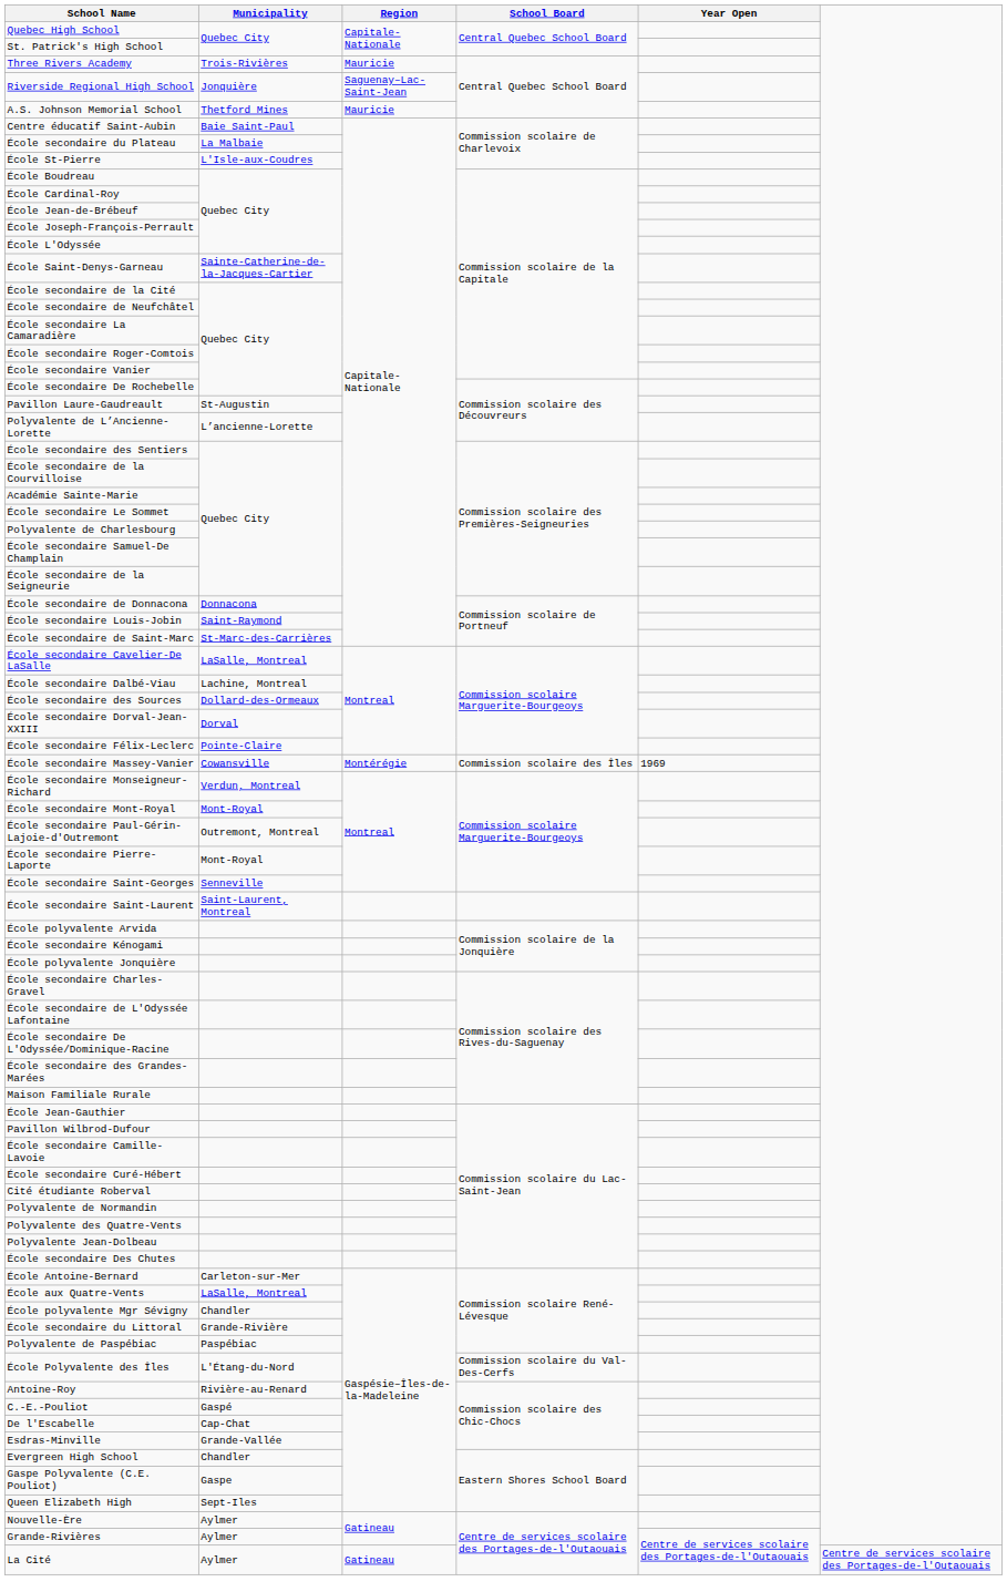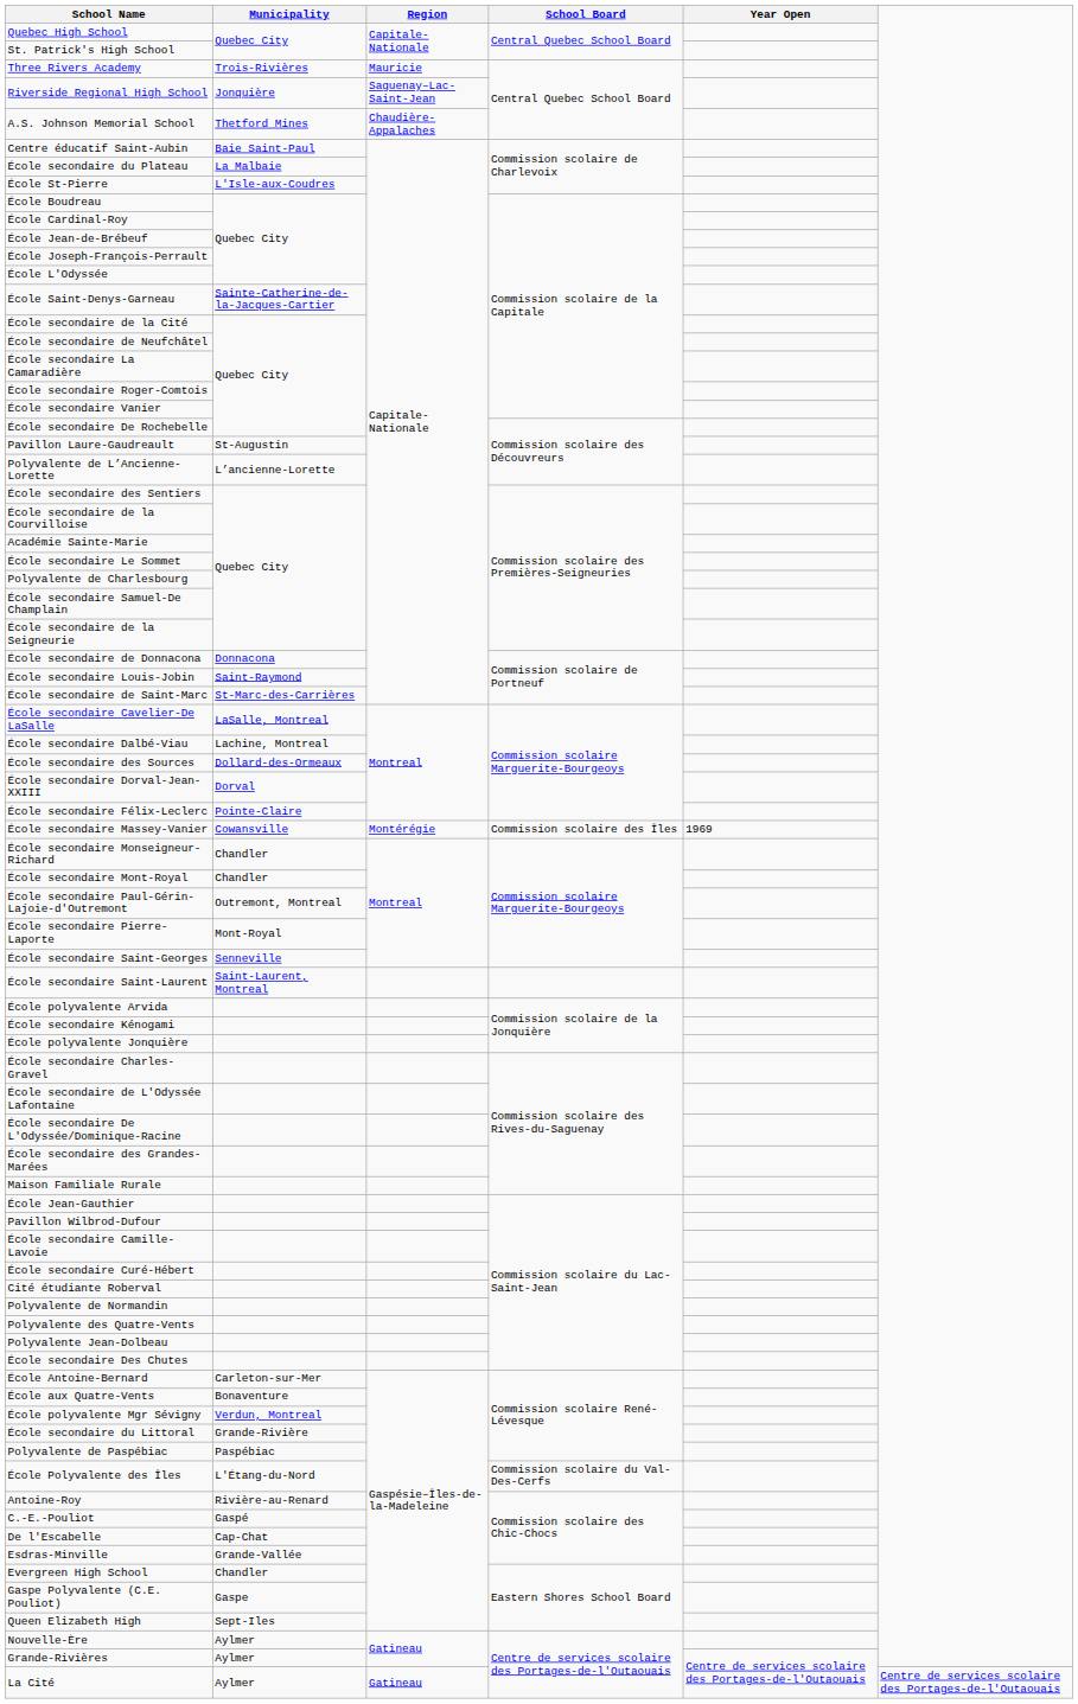 <table class="wikitable sortable">
 <tr>
 <th>School Name</th>
 <th><a href='#'>Municipality</a></th>
 <th><a href='#'>Region</a></th>
 <th><a href='#'>School Board</a></th>
 <th>Year Open</th>
 </tr>
 <tr>
 <td><a href='#'>Quebec High School</a></td>
 <td rowspan="2"><a href='#'>Quebec City</a></td>
 <td rowspan="2"><a href='#'>Capitale-Nationale</a></td>
 <td rowspan="2"><a href='#'>Central Quebec School Board</a></td>
 <td></td>
 </tr>
 <tr>
 <td>St. Patrick's High School</td>
 <td></td>
 </tr>
 <tr>
 <td><a href='#'>Three Rivers Academy</a></td>
 <td><a href='#'>Trois-Rivières</a></td>
 <td><a href='#'>Mauricie</a></td>
 <td rowspan="3">Central Quebec School Board</td>
 <td></td>
 </tr>
 <tr>
 <td><a href='#'>Riverside Regional High School</a></td>
 <td><a href='#'>Jonquière</a></td>
 <td><a href='#'>Saguenay–Lac-Saint-Jean</a></td>
 <td></td>
 </tr>
 <tr>
 <td>A.S. Johnson Memorial School</td>
 <td><a href='#'>Thetford Mines</a></td>
-<td><a href='#'>Mauricie</a></td>
+<td><a href='#'>Chaudière-Appalaches</a></td>
 <td></td>
 </tr>
 <tr>
 <td>Centre éducatif Saint-Aubin</td>
 <td><a href='#'>Baie Saint-Paul</a></td>
 <td rowspan="27">Capitale-Nationale</td>
 <td rowspan="3">Commission scolaire de Charlevoix</td>
 <td></td>
 </tr>
 <tr>
 <td>École secondaire du Plateau</td>
 <td><a href='#'>La Malbaie</a></td>
 <td></td>
 </tr>
 <tr>
 <td>École St-Pierre</td>
 <td><a href='#'>L'Isle-aux-Coudres</a></td>
 <td></td>
 </tr>
 <tr>
 <td>École Boudreau</td>
 <td rowspan="5" Quebec, Quebec>Quebec City</td>
 <td rowspan="11">Commission scolaire de la Capitale</td>
 <td></td>
 </tr>
 <tr>
 <td>École Cardinal-Roy</td>
 <td></td>
 </tr>
 <tr>
 <td>École Jean-de-Brébeuf</td>
 <td></td>
 </tr>
 <tr>
 <td>École Joseph-François-Perrault</td>
 <td></td>
 </tr>
 <tr>
 <td>École L'Odyssée</td>
 <td></td>
 </tr>
 <tr>
 <td>École Saint-Denys-Garneau</td>
 <td><a href='#'>Sainte-Catherine-de-la-Jacques-Cartier</a></td>
 <td></td>
 </tr>
 <tr>
 <td>École secondaire de la Cité</td>
 <td rowspan="6" Quebec, Quebec>Quebec City</td>
 <td></td>
 </tr>
 <tr>
 <td>École secondaire de Neufchâtel</td>
 <td></td>
 </tr>
 <tr>
 <td>École secondaire La Camaradière</td>
 <td></td>
 </tr>
 <tr>
 <td>École secondaire Roger-Comtois</td>
 <td></td>
 </tr>
 <tr>
 <td>École secondaire Vanier</td>
 <td></td>
 </tr>
 <tr>
 <td>École secondaire De Rochebelle</td>
 <td rowspan="3">Commission scolaire des Découvreurs</td>
 <td></td>
 </tr>
 <tr>
 <td>Pavillon Laure-Gaudreault</td>
 <td>St-Augustin</td>
 <td></td>
 </tr>
 <tr>
 <td>Polyvalente de L’Ancienne-Lorette</td>
 <td>L’ancienne-Lorette</td>
 <td></td>
 </tr>
 <tr>
 <td>École secondaire des Sentiers</td>
 <td rowspan="7" Quebec, Quebec>Quebec City</td>
 <td rowspan="7">Commission scolaire des Premières-Seigneuries</td>
 <td></td>
 </tr>
 <tr>
 <td>École secondaire de la Courvilloise</td>
 <td></td>
 </tr>
 <tr>
 <td>Académie Sainte-Marie</td>
 <td></td>
 </tr>
 <tr>
 <td>École secondaire Le Sommet</td>
 <td></td>
 </tr>
 <tr>
 <td>Polyvalente de Charlesbourg</td>
 <td></td>
 </tr>
 <tr>
 <td>École secondaire Samuel-De Champlain</td>
 <td></td>
 </tr>
 <tr>
 <td>École secondaire de la Seigneurie</td>
 <td></td>
 </tr>
 <tr>
 <td>École secondaire de Donnacona</td>
 <td><a href='#'>Donnacona</a></td>
 <td rowspan="3">Commission scolaire de Portneuf</td>
 <td></td>
 </tr>
 <tr>
 <td>École secondaire Louis-Jobin</td>
 <td><a href='#'>Saint-Raymond</a></td>
 <td></td>
 </tr>
 <tr>
 <td>École secondaire de Saint-Marc</td>
 <td><a href='#'>St-Marc-des-Carrières</a></td>
 <td></td>
 </tr>
 <tr>
 <td><a href='#'>École secondaire Cavelier-De LaSalle</a></td>
 <td><a href='#'>LaSalle, Montreal</a></td>
 <td rowspan="5"><a href='#'>Montreal</a></td>
 <td rowspan="5"><a href='#'>Commission scolaire Marguerite-Bourgeoys</a></td>
 <td></td>
 </tr>
 <tr>
 <td>École secondaire Dalbé-Viau</td>
 <td>Lachine, Montreal</td>
 <td></td>
 </tr>
 <tr>
 <td>École secondaire des Sources</td>
 <td><a href='#'>Dollard-des-Ormeaux</a></td>
 <td></td>
 </tr>
 <tr>
 <td>École secondaire Dorval-Jean-XXIII</td>
 <td><a href='#'>Dorval</a></td>
 <td></td>
 </tr>
 <tr>
 <td>École secondaire Félix-Leclerc</td>
 <td><a href='#'>Pointe-Claire</a></td>
 <td></td>
 </tr>
 <tr>
 <td>École secondaire Massey-Vanier</td>
 <td><a href='#'>Cowansville</a></td>
 <td><a href='#'>Montérégie</a></td>
 <td>Commission scolaire des Îles</td>
 <td>1969</td>
 </tr>
 <tr>
 <td>École secondaire Monseigneur-Richard</td>
-<td><a href='#'>Verdun, Montreal</a></td>
+<td>Chandler</td>
 <td rowspan="5"><a href='#'>Montreal</a></td>
 <td rowspan="5"><a href='#'>Commission scolaire Marguerite-Bourgeoys</a></td>
 <td></td>
 </tr>
 <tr>
 <td>École secondaire Mont-Royal</td>
-<td><a href='#'>Mont-Royal</a></td>
+<td>Chandler</td>
 <td></td>
 </tr>
 <tr>
 <td>École secondaire Paul-Gérin-Lajoie-d'Outremont</td>
 <td>Outremont, Montreal</td>
 <td></td>
 </tr>
 <tr>
 <td>École secondaire Pierre-Laporte</td>
 <td>Mont-Royal</td>
 <td></td>
 </tr>
 <tr>
 <td>École secondaire Saint-Georges</td>
 <td><a href='#'>Senneville</a></td>
 <td></td>
 </tr>
 <tr>
 <td>École secondaire Saint-Laurent</td>
 <td><a href='#'>Saint-Laurent, Montreal</a></td>
 <td></td>
 <td></td>
 <td></td>
 </tr>
 <tr>
 <td>École polyvalente Arvida</td>
 <td></td>
 <td></td>
 <td rowspan="3">Commission scolaire de la Jonquière</td>
 <td></td>
 </tr>
 <tr>
 <td>École secondaire Kénogami</td>
 <td></td>
 <td></td>
 <td></td>
 </tr>
 <tr>
 <td>École polyvalente Jonquière</td>
 <td></td>
 <td></td>
 <td></td>
 </tr>
 <tr>
 <td>École secondaire Charles-Gravel</td>
 <td></td>
 <td></td>
 <td rowspan="5">Commission scolaire des Rives-du-Saguenay</td>
 <td></td>
 </tr>
 <tr>
 <td>École secondaire de L'Odyssée Lafontaine</td>
 <td></td>
 <td></td>
 <td></td>
 </tr>
 <tr>
 <td>École secondaire De L'Odyssée/Dominique-Racine</td>
 <td></td>
 <td></td>
 <td></td>
 </tr>
 <tr>
 <td>École secondaire des Grandes-Marées</td>
 <td></td>
 <td></td>
 <td></td>
 </tr>
 <tr>
 <td>Maison Familiale Rurale</td>
 <td></td>
 <td></td>
 <td></td>
 </tr>
 <tr>
 <td>École Jean-Gauthier</td>
 <td></td>
 <td></td>
 <td rowspan="9">Commission scolaire du Lac-Saint-Jean</td>
 <td></td>
 </tr>
 <tr>
 <td>Pavillon Wilbrod-Dufour</td>
 <td></td>
 <td></td>
 <td></td>
 </tr>
 <tr>
 <td>École secondaire Camille-Lavoie</td>
 <td></td>
 <td></td>
 <td></td>
 </tr>
 <tr>
 <td>École secondaire Curé-Hébert</td>
 <td></td>
 <td></td>
 <td></td>
 </tr>
 <tr>
 <td>Cité étudiante Roberval</td>
 <td></td>
 <td></td>
 <td></td>
 </tr>
 <tr>
 <td>Polyvalente de Normandin</td>
 <td></td>
 <td></td>
 <td></td>
 </tr>
 <tr>
 <td>Polyvalente des Quatre-Vents</td>
 <td></td>
 <td></td>
 <td></td>
 </tr>
 <tr>
 <td>Polyvalente Jean-Dolbeau</td>
 <td></td>
 <td></td>
 <td></td>
 </tr>
 <tr>
 <td>École secondaire Des Chutes</td>
 <td></td>
 <td></td>
 <td></td>
 </tr>
 <tr>
 <td>École Antoine-Bernard</td>
 <td>Carleton-sur-Mer</td>
 <td rowspan="13">Gaspésie–Îles-de-la-Madeleine</td>
 <td rowspan="5">Commission scolaire René-Lévesque</td>
 <td></td>
 </tr>
 <tr>
 <td>École aux Quatre-Vents</td>
-<td><a href='#'>LaSalle, Montreal</a></td>
+<td>Bonaventure</td>
 <td></td>
 </tr>
 <tr>
 <td>École polyvalente Mgr Sévigny</td>
-<td>Chandler</td>
+<td><a href='#'>Verdun, Montreal</a></td>
 <td></td>
 </tr>
 <tr>
 <td>École secondaire du Littoral</td>
 <td>Grande-Rivière</td>
 <td></td>
 </tr>
 <tr>
 <td>Polyvalente de Paspébiac</td>
 <td>Paspébiac</td>
 <td></td>
 </tr>
 <tr>
 <td>École Polyvalente des Îles</td>
 <td>L'Étang-du-Nord</td>
 <td>Commission scolaire du Val-Des-Cerfs</td>
 <td></td>
 </tr>
 <tr>
 <td>Antoine-Roy</td>
 <td>Rivière-au-Renard</td>
 <td rowspan="4">Commission scolaire des Chic-Chocs</td>
 <td></td>
 </tr>
 <tr>
 <td>C.-E.-Pouliot</td>
 <td>Gaspé</td>
 <td></td>
 </tr>
 <tr>
 <td>De l'Escabelle</td>
 <td>Cap-Chat</td>
 <td></td>
 </tr>
 <tr>
 <td>Esdras-Minville</td>
 <td>Grande-Vallée</td>
 <td></td>
 </tr>
 <tr>
 <td>Evergreen High School</td>
 <td>Chandler</td>
 <td rowspan="3">Eastern Shores School Board</td>
 <td></td>
 </tr>
 <tr>
 <td>Gaspe Polyvalente (C.E. Pouliot)</td>
 <td>Gaspe</td>
 <td></td>
 </tr>
 <tr>
 <td>Queen Elizabeth High</td>
 <td>Sept-Iles</td>
 <td></td>
 </tr>
 <tr>
 <td>Nouvelle-Ère</td>
 <td>Aylmer</td>
 <td rowspan="2"><a href='#'>Gatineau</a></td>
 <td rowspan="3"><a href='#'>Centre de services scolaire des Portages-de-l'Outaouais</a></td>
 <td></td>
 </tr>
 <tr>
 <td>Grande-Rivières</td>
 <td>Aylmer</td>
 <td rowspan="4"><a href='#'>Centre de services scolaire des Portages-de-l'Outaouais</a></td>
 </tr>
 <tr>
 <td>La Cité</td>
 <td>Aylmer</td>
 <td rowspan="2"><a href='#'>Gatineau</a></td>
 <td rowspan="3"><a href='#'>Centre de services scolaire des Portages-de-l'Outaouais</a></td>
 </tr>
 </table>
